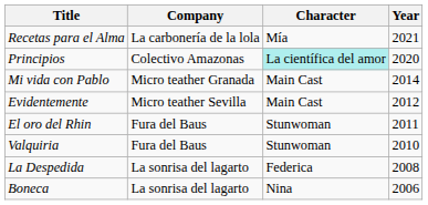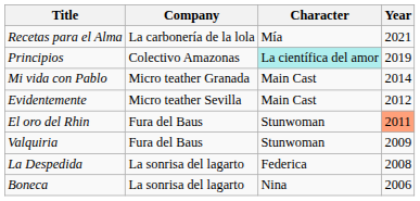 <table class="wikitable">
 <tr>
 <th>Title</th>
 <th>Company</th>
 <th>Character</th>
 <th>Year</th>
 </tr>
 <tr>
 <td><em>Recetas para el Alma</em></td>
 <td>La carbonería de la lola</td>
 <td>Mía</td>
 <td>2021</td>
 </tr>
 <tr>
 <td><em>Principios</em></td>
 <td>Colectivo Amazonas</td>
 <td style="background: paleturquoise;">La científica del amor</td>
-<td>2020</td>
+<td>2019</td>
 </tr>
 <tr>
 <td><em>Mi vida con Pablo</em></td>
 <td>Micro teather Granada</td>
 <td>Main Cast</td>
 <td>2014</td>
 </tr>
 <tr>
 <td><em>Evidentemente</em></td>
 <td>Micro teather Sevilla</td>
 <td>Main Cast</td>
 <td>2012</td>
 </tr>
 <tr>
 <td><em>El oro del Rhin</em></td>
 <td>Fura del Baus</td>
 <td>Stunwoman</td>
-<td>2011</td>
+<td style="background: lightsalmon;">2011</td>
 </tr>
 <tr>
 <td><em>Valquiria</em></td>
 <td>Fura del Baus</td>
 <td>Stunwoman</td>
-<td>2010</td>
+<td>2009</td>
 </tr>
 <tr>
 <td><em>La Despedida</em></td>
 <td>La sonrisa del lagarto</td>
 <td>Federica</td>
 <td>2008</td>
 </tr>
 <tr>
 <td><em>Boneca</em></td>
 <td>La sonrisa del lagarto</td>
 <td>Nina</td>
 <td>2006</td>
 </tr>
 </table>
